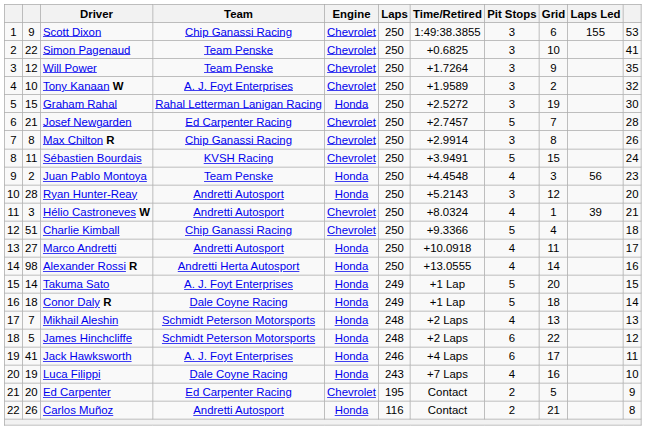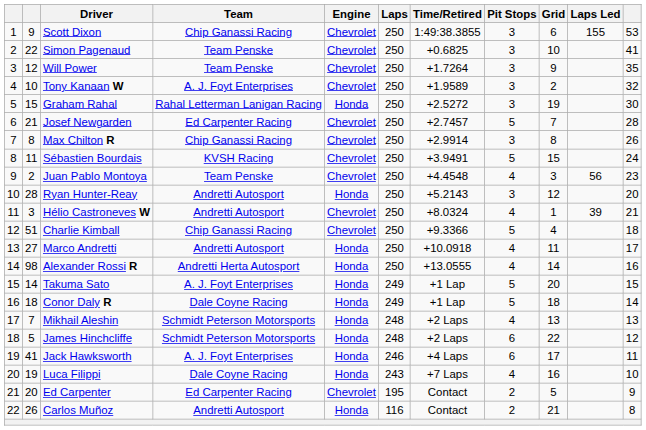 <table class="wikitable" style="text-align:center; font-size: 95%;">
 <tr>
 <th></th>
 <th></th>
 <th>Driver</th>
 <th>Team</th>
 <th>Engine</th>
 <th>Laps</th>
 <th>Time/Retired</th>
 <th>Pit Stops</th>
 <th>Grid</th>
 <th>Laps Led</th>
 <th></th>
 </tr>
 <tr>
 <td>1</td>
 <td>9</td>
 <td align=left> <a href='#'>Scott Dixon</a></td>
 <td><a href='#'>Chip Ganassi Racing</a></td>
 <td><a href='#'>Chevrolet</a></td>
 <td>250</td>
 <td>1:49:38.3855</td>
 <td>3</td>
 <td>6</td>
 <td>155</td>
 <td>53</td>
 </tr>
 <tr>
 <td>2</td>
 <td>22</td>
 <td align="left"> <a href='#'>Simon Pagenaud</a></td>
 <td><a href='#'>Team Penske</a></td>
 <td><a href='#'>Chevrolet</a></td>
 <td>250</td>
 <td>+0.6825</td>
 <td>3</td>
 <td>10</td>
 <td></td>
 <td>41</td>
 </tr>
 <tr>
 <td>3</td>
 <td>12</td>
 <td align="left"> <a href='#'>Will Power</a></td>
 <td><a href='#'>Team Penske</a></td>
 <td><a href='#'>Chevrolet</a></td>
 <td>250</td>
 <td>+1.7264</td>
 <td>3</td>
 <td>9</td>
 <td></td>
 <td>35</td>
 </tr>
 <tr>
 <td>4</td>
 <td>10</td>
 <td align="left"> <a href='#'>Tony Kanaan</a> <strong><span>W</span></strong></td>
 <td><a href='#'>A. J. Foyt Enterprises</a></td>
 <td><a href='#'>Chevrolet</a></td>
 <td>250</td>
 <td>+1.9589</td>
 <td>3</td>
 <td>2</td>
 <td></td>
 <td>32</td>
 </tr>
 <tr>
 <td>5</td>
 <td>15</td>
 <td align="left"> <a href='#'>Graham Rahal</a></td>
 <td><a href='#'>Rahal Letterman Lanigan Racing</a></td>
 <td><a href='#'>Honda</a></td>
 <td>250</td>
 <td>+2.5272</td>
 <td>3</td>
 <td>19</td>
 <td></td>
 <td>30</td>
 </tr>
 <tr>
 <td>6</td>
 <td>21</td>
 <td align="left"> <a href='#'>Josef Newgarden</a></td>
 <td><a href='#'>Ed Carpenter Racing</a></td>
 <td><a href='#'>Chevrolet</a></td>
 <td>250</td>
 <td>+2.7457</td>
 <td>5</td>
 <td>7</td>
 <td></td>
 <td>28</td>
 </tr>
 <tr>
 <td>7</td>
 <td>8</td>
 <td align="left"> <a href='#'>Max Chilton</a> <strong><span>R</span></strong></td>
 <td><a href='#'>Chip Ganassi Racing</a></td>
 <td><a href='#'>Chevrolet</a></td>
 <td>250</td>
 <td>+2.9914</td>
 <td>3</td>
 <td>8</td>
 <td></td>
 <td>26</td>
 </tr>
 <tr>
 <td>8</td>
 <td>11</td>
 <td align="left"> <a href='#'>Sébastien Bourdais</a></td>
 <td><a href='#'>KVSH Racing</a></td>
 <td><a href='#'>Chevrolet</a></td>
 <td>250</td>
 <td>+3.9491</td>
 <td>5</td>
 <td>15</td>
 <td></td>
 <td>24</td>
 </tr>
 <tr>
 <td>9</td>
 <td>2</td>
 <td align="left"> <a href='#'>Juan Pablo Montoya</a></td>
 <td><a href='#'>Team Penske</a></td>
-<td><a href='#'>Honda</a></td>
+<td><a href='#'>Chevrolet</a></td>
 <td>250</td>
 <td>+4.4548</td>
 <td>4</td>
 <td>3</td>
 <td>56</td>
 <td>23</td>
 </tr>
 <tr>
 <td>10</td>
 <td>28</td>
 <td align="left"> <a href='#'>Ryan Hunter-Reay</a></td>
 <td><a href='#'>Andretti Autosport</a></td>
 <td><a href='#'>Honda</a></td>
 <td>250</td>
 <td>+5.2143</td>
 <td>3</td>
 <td>12</td>
 <td></td>
 <td>20</td>
 </tr>
 <tr>
 <td>11</td>
 <td>3</td>
 <td align="left"> <a href='#'>Hélio Castroneves</a> <strong><span>W</span></strong></td>
 <td><a href='#'>Andretti Autosport</a></td>
 <td><a href='#'>Chevrolet</a></td>
 <td>250</td>
 <td>+8.0324</td>
 <td>4</td>
 <td>1</td>
 <td>39</td>
 <td>21</td>
 </tr>
 <tr>
 <td>12</td>
 <td>51</td>
 <td align="left"> <a href='#'>Charlie Kimball</a></td>
 <td><a href='#'>Chip Ganassi Racing</a></td>
 <td><a href='#'>Chevrolet</a></td>
 <td>250</td>
 <td>+9.3366</td>
 <td>5</td>
 <td>4</td>
 <td></td>
 <td>18</td>
 </tr>
 <tr>
 <td>13</td>
 <td>27</td>
 <td align="left"> <a href='#'>Marco Andretti</a></td>
 <td><a href='#'>Andretti Autosport</a></td>
 <td><a href='#'>Honda</a></td>
 <td>250</td>
 <td>+10.0918</td>
 <td>4</td>
 <td>11</td>
 <td></td>
 <td>17</td>
 </tr>
 <tr>
 <td>14</td>
 <td>98</td>
 <td align="left"> <a href='#'>Alexander Rossi</a> <strong><span>R</span></strong></td>
 <td><a href='#'>Andretti Herta Autosport</a></td>
 <td><a href='#'>Honda</a></td>
 <td>250</td>
 <td>+13.0555</td>
 <td>4</td>
 <td>14</td>
 <td></td>
 <td>16</td>
 </tr>
 <tr>
 <td>15</td>
 <td>14</td>
 <td align="left"> <a href='#'>Takuma Sato</a></td>
 <td><a href='#'>A. J. Foyt Enterprises</a></td>
 <td><a href='#'>Honda</a></td>
 <td>249</td>
 <td>+1 Lap</td>
 <td>5</td>
 <td>20</td>
 <td></td>
 <td>15</td>
 </tr>
 <tr>
 <td>16</td>
 <td>18</td>
 <td align="left"> <a href='#'>Conor Daly</a> <strong><span>R</span></strong></td>
 <td><a href='#'>Dale Coyne Racing</a></td>
 <td><a href='#'>Honda</a></td>
 <td>249</td>
 <td>+1 Lap</td>
 <td>5</td>
 <td>18</td>
 <td></td>
 <td>14</td>
 </tr>
 <tr>
 <td>17</td>
 <td>7</td>
 <td align="left"> <a href='#'>Mikhail Aleshin</a></td>
 <td><a href='#'>Schmidt Peterson Motorsports</a></td>
 <td><a href='#'>Honda</a></td>
 <td>248</td>
 <td>+2 Laps</td>
 <td>4</td>
 <td>13</td>
 <td></td>
 <td>13</td>
 </tr>
 <tr>
 <td>18</td>
 <td>5</td>
 <td align="left"> <a href='#'>James Hinchcliffe</a></td>
 <td><a href='#'>Schmidt Peterson Motorsports</a></td>
 <td><a href='#'>Honda</a></td>
 <td>248</td>
 <td>+2 Laps</td>
 <td>6</td>
 <td>22</td>
 <td></td>
 <td>12</td>
 </tr>
 <tr>
 <td>19</td>
 <td>41</td>
 <td align="left"> <a href='#'>Jack Hawksworth</a></td>
 <td><a href='#'>A. J. Foyt Enterprises</a></td>
 <td><a href='#'>Honda</a></td>
 <td>246</td>
 <td>+4 Laps</td>
 <td>6</td>
 <td>17</td>
 <td></td>
 <td>11</td>
 </tr>
 <tr>
 <td>20</td>
 <td>19</td>
 <td align="left"> <a href='#'>Luca Filippi</a></td>
 <td><a href='#'>Dale Coyne Racing</a></td>
 <td><a href='#'>Honda</a></td>
 <td>243</td>
 <td>+7 Laps</td>
 <td>4</td>
 <td>16</td>
 <td></td>
 <td>10</td>
 </tr>
 <tr>
 <td>21</td>
 <td>20</td>
 <td align="left"> <a href='#'>Ed Carpenter</a></td>
 <td><a href='#'>Ed Carpenter Racing</a></td>
 <td><a href='#'>Chevrolet</a></td>
 <td>195</td>
 <td>Contact</td>
 <td>2</td>
 <td>5</td>
 <td></td>
 <td>9</td>
 </tr>
 <tr>
 <td>22</td>
 <td>26</td>
 <td align="left"> <a href='#'>Carlos Muñoz</a></td>
 <td><a href='#'>Andretti Autosport</a></td>
 <td><a href='#'>Honda</a></td>
 <td>116</td>
 <td>Contact</td>
 <td>2</td>
 <td>21</td>
 <td></td>
 <td>8</td>
 </tr>
 <tr>
 <th colspan=11></th>
 </tr>
 </table>
